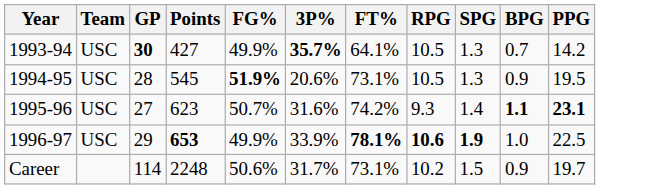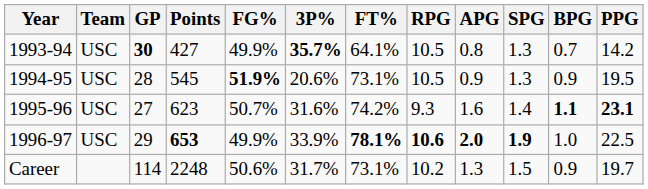 <table class="wikitable">
 <tr>
 <th>Year</th>
 <th>Team</th>
 <th>GP</th>
 <th>Points</th>
 <th>FG%</th>
 <th>3P%</th>
 <th>FT%</th>
 <th>RPG</th>
+<th>APG</th>
 <th>SPG</th>
 <th>BPG</th>
 <th>PPG</th>
 </tr>
 <tr>
 <td>1993-94</td>
 <td>USC</td>
 <td><strong>30</strong></td>
 <td>427</td>
 <td>49.9%</td>
 <td><strong>35.7%</strong></td>
 <td>64.1%</td>
 <td>10.5</td>
+<td>0.8</td>
 <td>1.3</td>
 <td>0.7</td>
 <td>14.2</td>
 </tr>
 <tr>
 <td>1994-95</td>
 <td>USC</td>
 <td>28</td>
 <td>545</td>
 <td><strong>51.9%</strong></td>
 <td>20.6%</td>
 <td>73.1%</td>
 <td>10.5</td>
+<td>0.9</td>
 <td>1.3</td>
 <td>0.9</td>
 <td>19.5</td>
 </tr>
 <tr>
 <td>1995-96</td>
 <td>USC</td>
 <td>27</td>
 <td>623</td>
 <td>50.7%</td>
 <td>31.6%</td>
 <td>74.2%</td>
 <td>9.3</td>
+<td>1.6</td>
 <td>1.4</td>
 <td><strong>1.1</strong></td>
 <td><strong>23.1</strong></td>
 </tr>
 <tr>
 <td>1996-97</td>
 <td>USC</td>
 <td>29</td>
 <td><strong>653</strong></td>
 <td>49.9%</td>
 <td>33.9%</td>
 <td><strong>78.1%</strong></td>
 <td><strong>10.6</strong></td>
+<td><strong>2.0</strong></td>
 <td><strong>1.9</strong></td>
 <td>1.0</td>
 <td>22.5</td>
 </tr>
 <tr>
 <td>Career</td>
 <td></td>
 <td>114</td>
 <td>2248</td>
 <td>50.6%</td>
 <td>31.7%</td>
 <td>73.1%</td>
 <td>10.2</td>
+<td>1.3</td>
 <td>1.5</td>
 <td>0.9</td>
 <td>19.7</td>
 </tr>
 </table>
